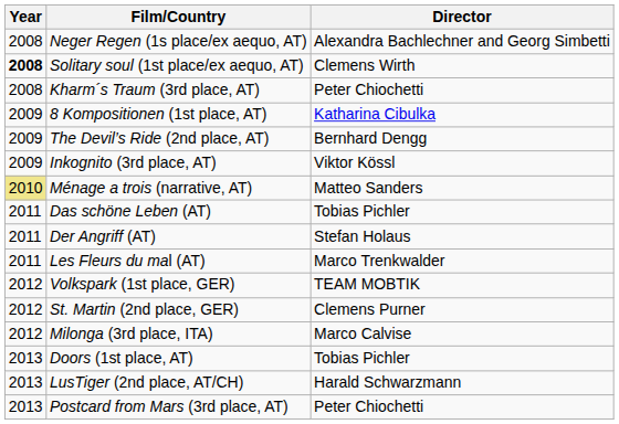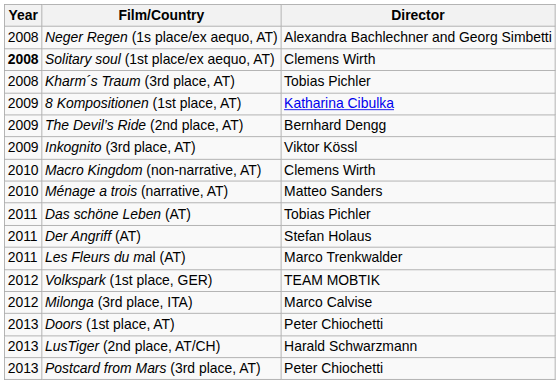 <table class="wikitable">
 <tr>
 <th>Year</th>
 <th>Film/Country</th>
 <th>Director</th>
 </tr>
 <tr>
 <td>2008</td>
 <td><em>Neger Regen</em> (1s place/ex aequo, AT)</td>
 <td>Alexandra Bachlechner and Georg Simbetti</td>
 </tr>
 <tr>
 <td><strong>2008</strong></td>
 <td><em>Solitary soul</em> (1st place/ex aequo, AT)</td>
 <td>Clemens Wirth</td>
 </tr>
 <tr>
 <td>2008</td>
 <td><em>Kharm´s Traum</em> (3rd place, AT)</td>
-<td>Peter Chiochetti</td>
+<td>Tobias Pichler</td>
 </tr>
 <tr>
 <td>2009</td>
 <td><em>8 Kompositionen</em> (1st place, AT)</td>
 <td><a href='#'>Katharina Cibulka</a></td>
 </tr>
 <tr>
 <td>2009</td>
 <td><em>The Devil’s Ride</em> (2nd place, AT)</td>
 <td>Bernhard Dengg</td>
 </tr>
 <tr>
 <td>2009</td>
 <td><em>Inkognito</em> (3rd place, AT)</td>
 <td>Viktor Kössl</td>
 </tr>
 <tr>
-<td style="background: khaki;">2010</td>
+<td>2010</td>
+<td><em>Macro Kingdom</em> (non-narrative, AT)</td>
+<td>Clemens Wirth</td>
+</tr>
+<tr>
+<td>2010</td>
 <td><em>Ménage a trois</em> (narrative, AT)</td>
 <td>Matteo Sanders</td>
 </tr>
 <tr>
 <td>2011</td>
 <td><em>Das schöne Leben</em> (AT)</td>
 <td>Tobias Pichler</td>
 </tr>
 <tr>
 <td>2011</td>
 <td><em>Der Angriff</em> (AT)</td>
 <td>Stefan Holaus</td>
 </tr>
 <tr>
 <td>2011</td>
 <td><em>Les Fleurs du ma</em>l (AT)</td>
 <td>Marco Trenkwalder</td>
 </tr>
 <tr>
 <td>2012</td>
 <td><em>Volkspark</em> (1st place, GER)</td>
 <td>TEAM MOBTIK</td>
 </tr>
 <tr>
 <td>2012</td>
-<td><em>St. Martin</em> (2nd place, GER)</td>
-<td>Clemens Purner</td>
-</tr>
-<tr>
-<td>2012</td>
 <td><em>Milonga</em> (3rd place, ITA)</td>
 <td>Marco Calvise</td>
 </tr>
 <tr>
 <td>2013</td>
 <td><em>Doors</em> (1st place, AT)</td>
-<td>Tobias Pichler</td>
+<td>Peter Chiochetti</td>
 </tr>
 <tr>
 <td>2013</td>
 <td><em>LusTiger</em> (2nd place, AT/CH)</td>
 <td>Harald Schwarzmann</td>
 </tr>
 <tr>
 <td>2013</td>
 <td><em>Postcard from Mars</em> (3rd place, AT)</td>
 <td>Peter Chiochetti</td>
 </tr>
 </table>
